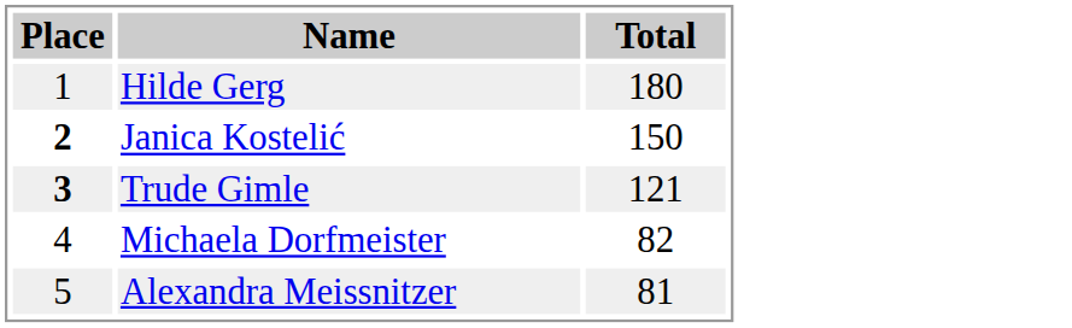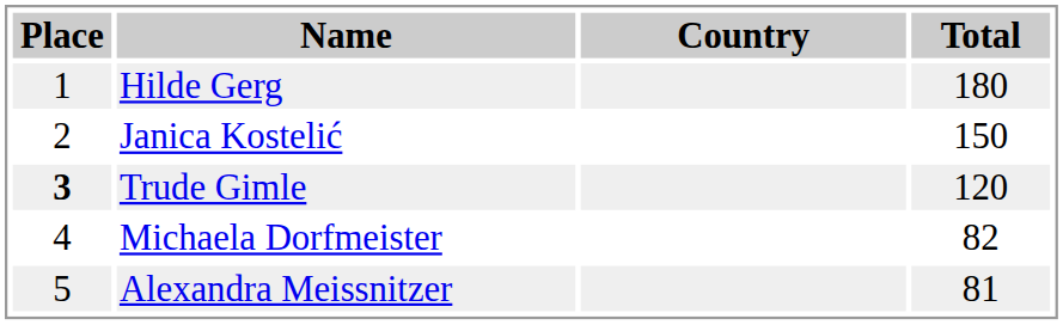 <table border="0" style="border: 1px solid #999; background-color:#FFFFFF; text-align:center; font-size:86%; line-height:15px;">
 <tr align="center" bgcolor="#CCCCCC">
 <th width=35>Place</th>
 <th width=170>Name</th>
+<th width=120>Country</th>
 <th width=50>Total</th>
 </tr>
 <tr bgcolor="#EFEFEF">
 <td>1</td>
 <td align="left"><a href='#'>Hilde Gerg</a></td>
+<td align="left"></td>
 <td>180</td>
 </tr>
 <tr>
-<td><strong>2</strong></td>
+<td>2</td>
 <td align="left"><a href='#'>Janica Kostelić</a></td>
+<td align="left"></td>
 <td>150</td>
 </tr>
 <tr bgcolor="#EFEFEF">
 <td><strong>3</strong></td>
 <td align="left"><a href='#'>Trude Gimle</a></td>
-<td>121</td>
+<td align="left"></td>
+<td>120</td>
 </tr>
 <tr>
 <td>4</td>
 <td align="left"><a href='#'>Michaela Dorfmeister</a></td>
+<td align="left"></td>
 <td>82</td>
 </tr>
 <tr bgcolor="#EFEFEF">
 <td>5</td>
 <td align="left"><a href='#'>Alexandra Meissnitzer</a></td>
+<td align="left"></td>
 <td>81</td>
 </tr>
 </table>
